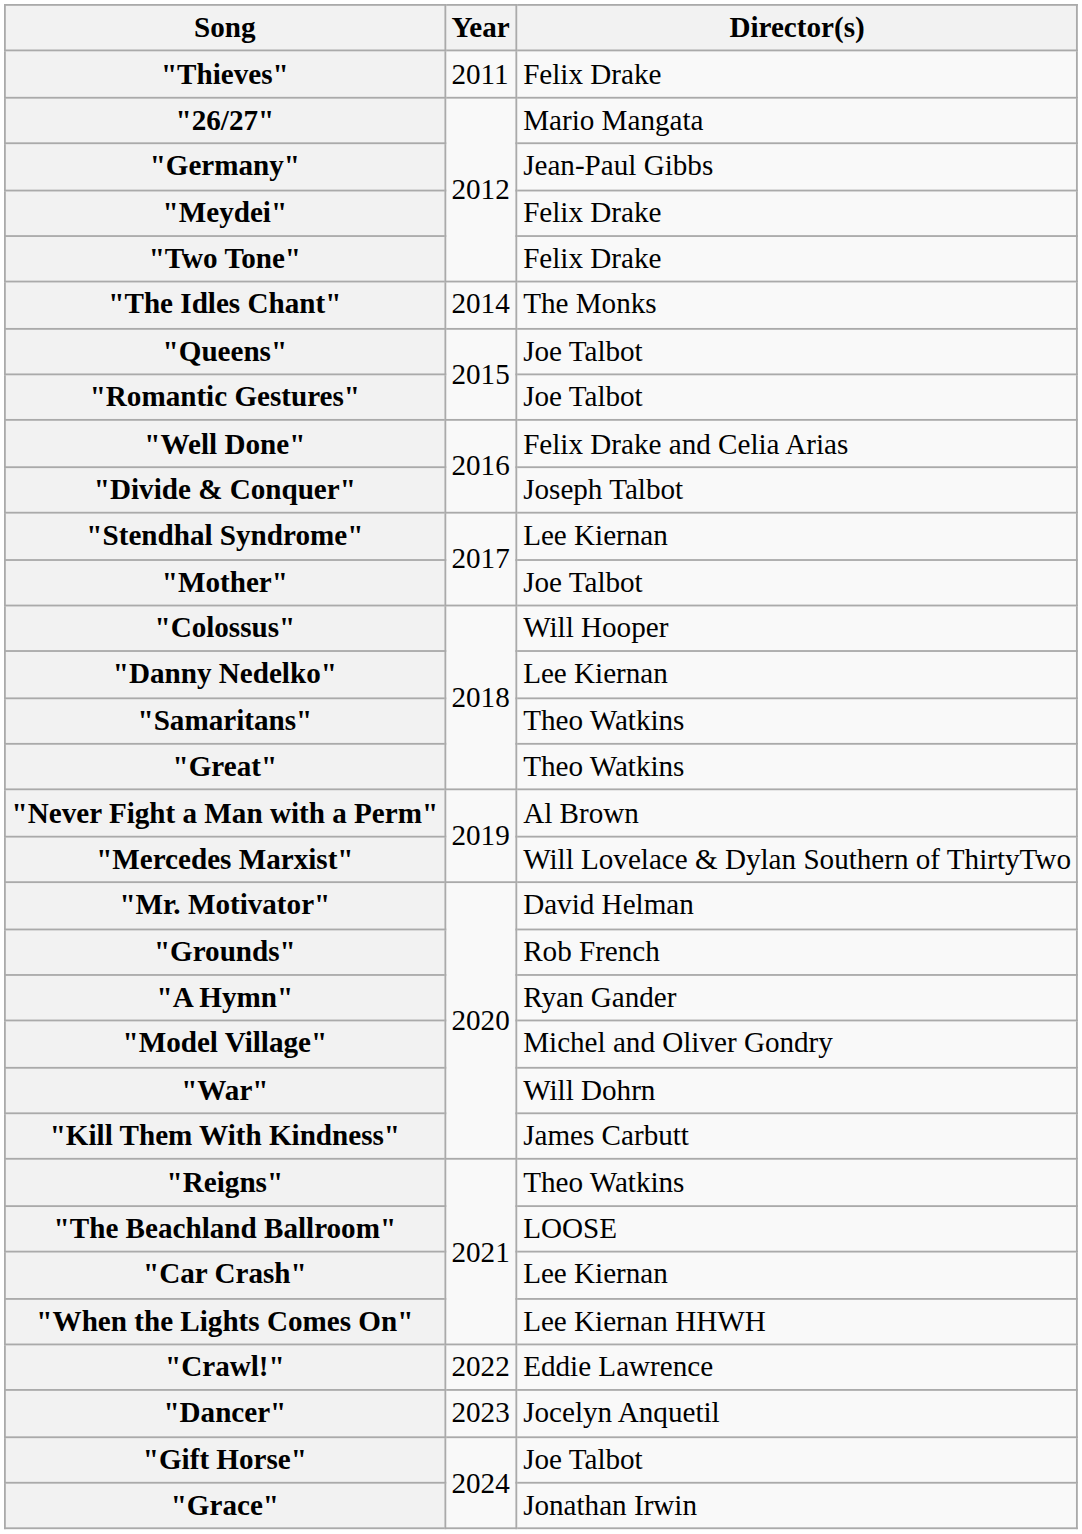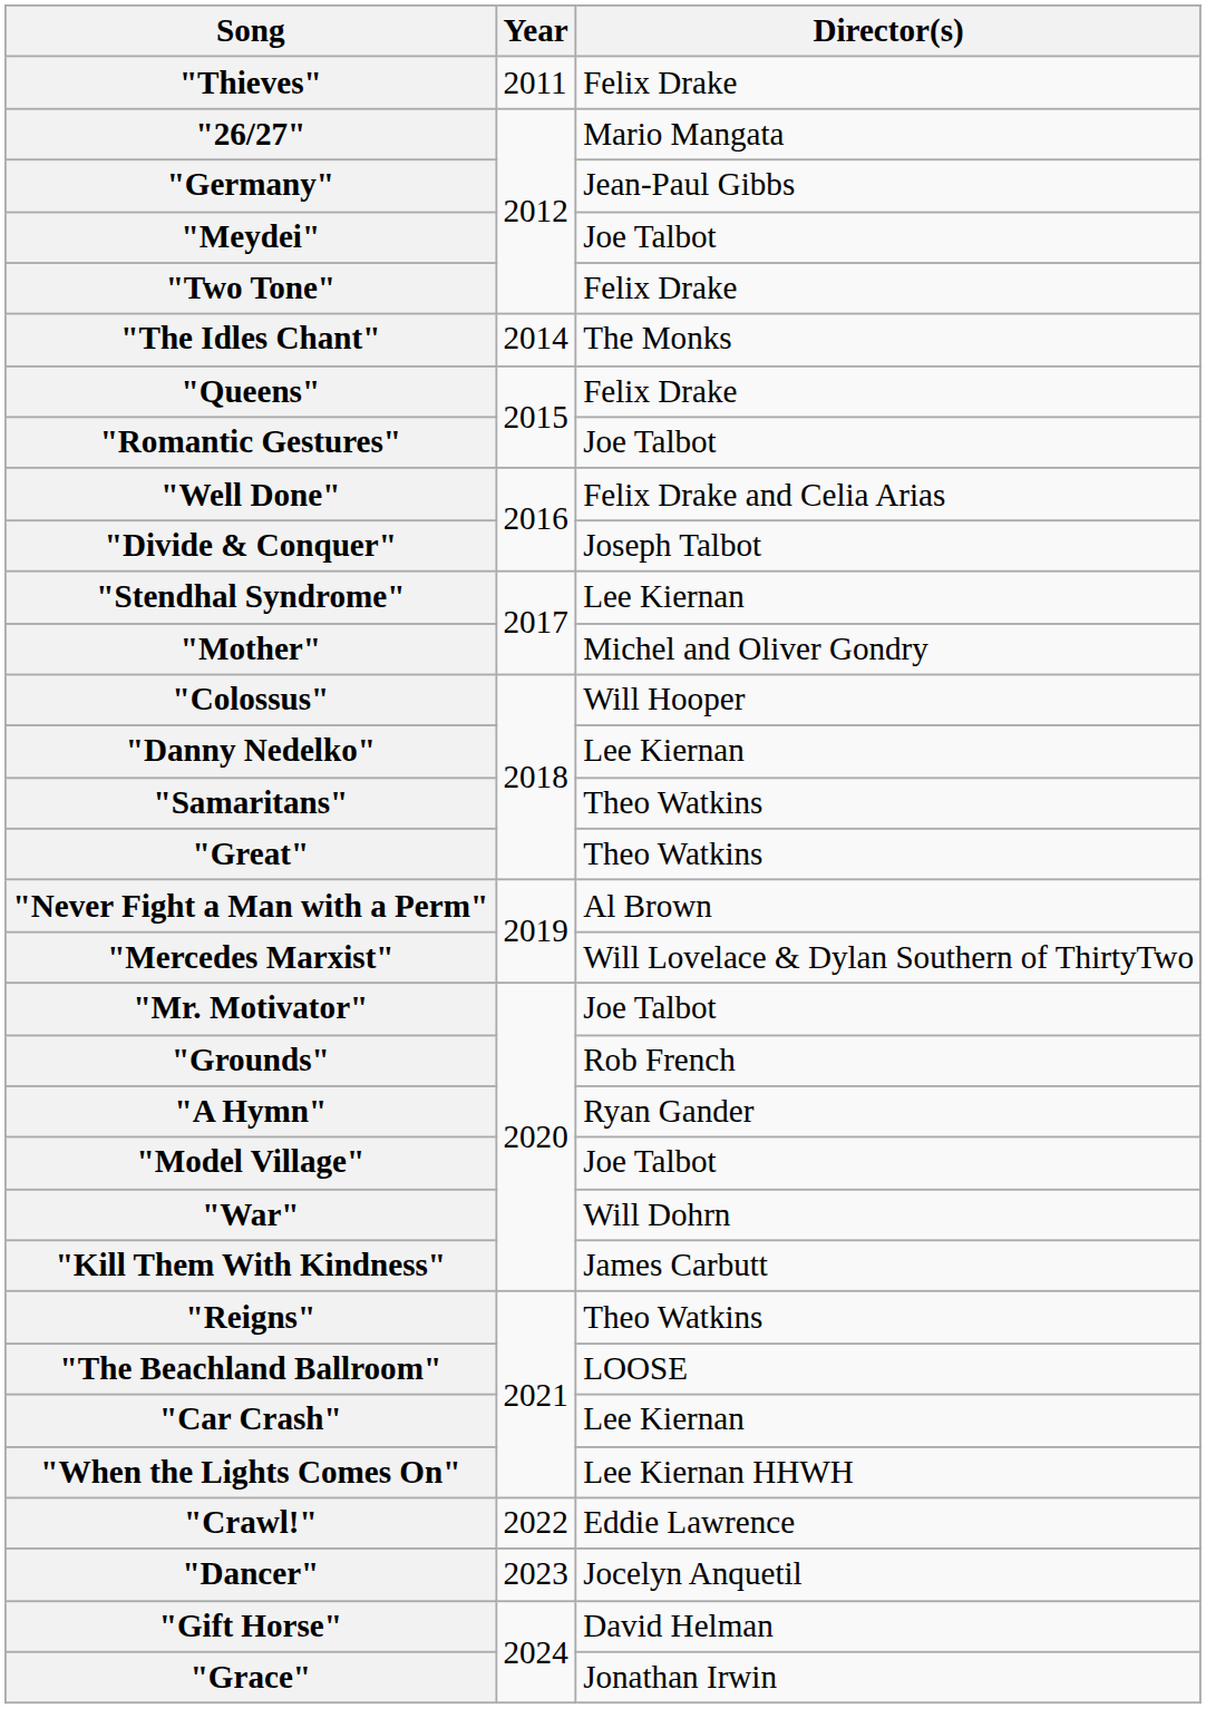 <table class="wikitable plainrowheaders">
 <tr>
 <th>Song</th>
 <th>Year</th>
 <th>Director(s)</th>
 </tr>
 <tr>
 <th scope="row">"Thieves"</th>
 <td>2011</td>
 <td>Felix Drake</td>
 </tr>
 <tr>
 <th scope="row">"26/27"</th>
 <td rowspan="4">2012</td>
 <td>Mario Mangata</td>
 </tr>
 <tr>
 <th scope="row">"Germany"</th>
 <td>Jean-Paul Gibbs</td>
 </tr>
 <tr>
 <th scope="row">"Meydei"</th>
-<td>Felix Drake</td>
+<td>Joe Talbot</td>
 </tr>
 <tr>
 <th scope="row">"Two Tone"</th>
 <td>Felix Drake</td>
 </tr>
 <tr>
 <th scope="row">"The Idles Chant"</th>
 <td>2014</td>
 <td>The Monks</td>
 </tr>
 <tr>
 <th scope="row">"Queens"</th>
 <td rowspan="2">2015</td>
-<td>Joe Talbot</td>
+<td>Felix Drake</td>
 </tr>
 <tr>
 <th scope="row">"Romantic Gestures"</th>
 <td>Joe Talbot</td>
 </tr>
 <tr>
 <th scope="row">"Well Done"</th>
 <td rowspan="2">2016</td>
 <td>Felix Drake and Celia Arias</td>
 </tr>
 <tr>
 <th scope="row">"Divide & Conquer"</th>
 <td>Joseph Talbot</td>
 </tr>
 <tr>
 <th scope="row">"Stendhal Syndrome"</th>
 <td rowspan="2">2017</td>
 <td>Lee Kiernan</td>
 </tr>
 <tr>
 <th scope="row">"Mother"</th>
-<td>Joe Talbot</td>
+<td>Michel and Oliver Gondry</td>
 </tr>
 <tr>
 <th scope="row">"Colossus"</th>
 <td rowspan="4">2018</td>
 <td>Will Hooper</td>
 </tr>
 <tr>
 <th scope="row">"Danny Nedelko"</th>
 <td>Lee Kiernan</td>
 </tr>
 <tr>
 <th scope="row">"Samaritans"</th>
 <td>Theo Watkins</td>
 </tr>
 <tr>
 <th scope="row">"Great"</th>
 <td>Theo Watkins</td>
 </tr>
 <tr>
 <th scope="row">"Never Fight a Man with a Perm"</th>
 <td rowspan="2">2019</td>
 <td>Al Brown</td>
 </tr>
 <tr>
 <th scope="row">"Mercedes Marxist"</th>
 <td>Will Lovelace & Dylan Southern of ThirtyTwo</td>
 </tr>
 <tr>
 <th scope="row">"Mr. Motivator"</th>
 <td rowspan="6">2020</td>
-<td>David Helman</td>
+<td>Joe Talbot</td>
 </tr>
 <tr>
 <th scope="row">"Grounds"</th>
 <td>Rob French</td>
 </tr>
 <tr>
 <th scope="row">"A Hymn"</th>
 <td>Ryan Gander</td>
 </tr>
 <tr>
 <th scope="row">"Model Village"</th>
-<td>Michel and Oliver Gondry</td>
+<td>Joe Talbot</td>
 </tr>
 <tr>
 <th scope="row">"War"</th>
 <td>Will Dohrn</td>
 </tr>
 <tr>
 <th scope="row">"Kill Them With Kindness"</th>
 <td>James Carbutt</td>
 </tr>
 <tr>
 <th scope="row">"Reigns"</th>
 <td rowspan="4">2021</td>
 <td>Theo Watkins</td>
 </tr>
 <tr>
 <th scope="row">"The Beachland Ballroom"</th>
 <td>LOOSE</td>
 </tr>
 <tr>
 <th scope="row">"Car Crash"</th>
 <td>Lee Kiernan</td>
 </tr>
 <tr>
 <th scope="row">"When the Lights Comes On"</th>
 <td>Lee Kiernan HHWH</td>
 </tr>
 <tr>
 <th scope="row">"Crawl!"</th>
 <td>2022</td>
 <td>Eddie Lawrence</td>
 </tr>
 <tr>
 <th scope="row">"Dancer"</th>
 <td>2023</td>
 <td>Jocelyn Anquetil</td>
 </tr>
 <tr>
 <th scope="row">"Gift Horse"</th>
 <td rowspan="2">2024</td>
-<td>Joe Talbot</td>
+<td>David Helman</td>
 </tr>
 <tr>
 <th scope="row">"Grace"</th>
 <td>Jonathan Irwin</td>
 </tr>
 </table>
